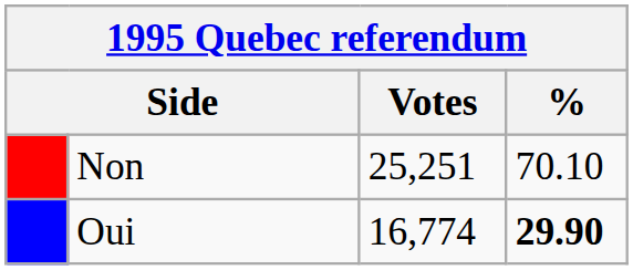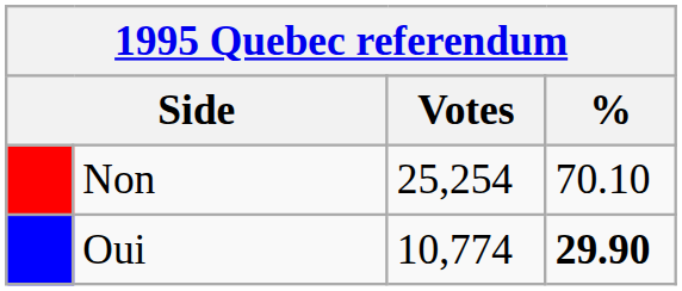 <table class="wikitable" style="font-size: 95%; clear:both">
 <tr style="background-color:#E9E9E9">
 <th colspan=4><a href='#'>1995 Quebec referendum</a></th>
 </tr>
 <tr style="background-color:#E9E9E9">
 <th colspan=2 style="width: 130px">Side</th>
 <th style="width: 50px">Votes</th>
 <th style="width: 40px">%</th>
 </tr>
 <tr>
 <td bgcolor="red"></td>
 <td>Non</td>
-<td>25,251</td>
+<td>25,254</td>
 <td>70.10</td>
 </tr>
 <tr>
 <td bgcolor="blue"></td>
 <td>Oui</td>
-<td>16,774</td>
+<td>10,774</td>
 <td><strong>29.90</strong></td>
 </tr>
 </table>
